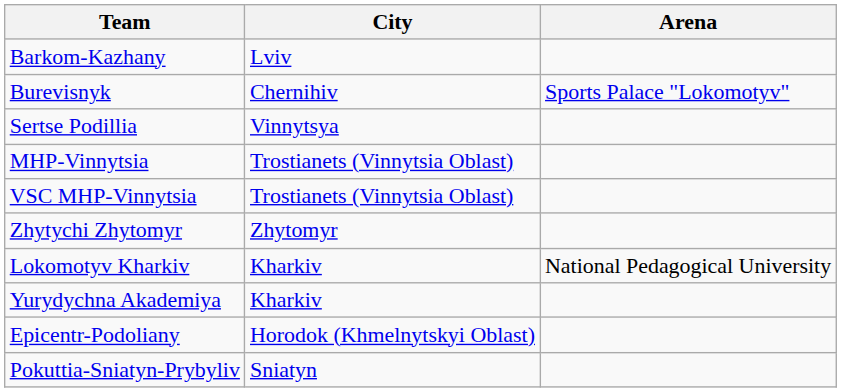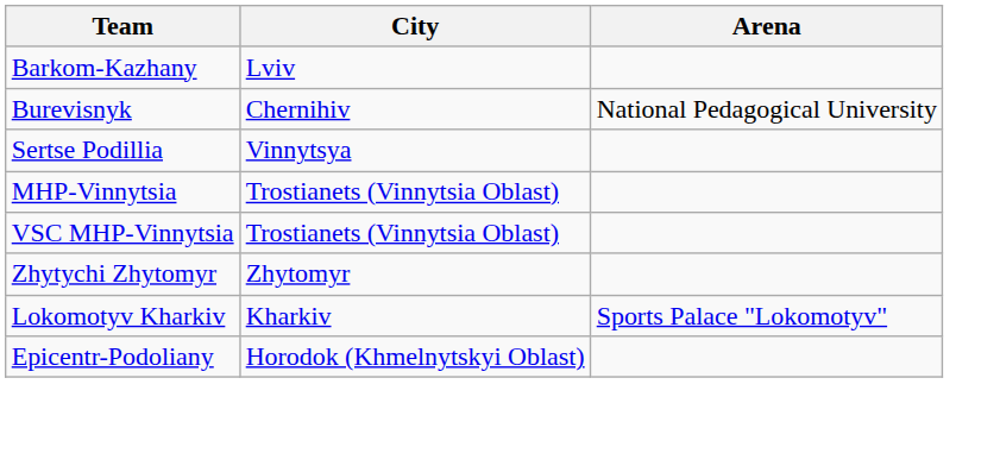 <table class="wikitable sortable">
 <tr>
 <th>Team</th>
 <th>City</th>
 <th>Arena</th>
 </tr>
 <tr>
 <td><a href='#'>Barkom-Kazhany</a></td>
 <td><a href='#'>Lviv</a></td>
 <td></td>
 </tr>
 <tr>
 <td><a href='#'>Burevisnyk</a></td>
 <td><a href='#'>Chernihiv</a></td>
-<td><a href='#'>Sports Palace "Lokomotyv"</a></td>
+<td>National Pedagogical University</td>
 </tr>
 <tr>
 <td><a href='#'>Sertse Podillia</a></td>
 <td><a href='#'>Vinnytsya</a></td>
 <td></td>
 </tr>
 <tr>
 <td><a href='#'>MHP-Vinnytsia</a></td>
 <td><a href='#'>Trostianets (Vinnytsia Oblast)</a></td>
 <td></td>
 </tr>
 <tr>
 <td><a href='#'>VSC MHP-Vinnytsia</a></td>
 <td><a href='#'>Trostianets (Vinnytsia Oblast)</a></td>
 <td></td>
 </tr>
 <tr>
 <td><a href='#'>Zhytychi Zhytomyr</a></td>
 <td><a href='#'>Zhytomyr</a></td>
 <td></td>
 </tr>
 <tr>
 <td><a href='#'>Lokomotyv Kharkiv</a></td>
 <td><a href='#'>Kharkiv</a></td>
-<td>National Pedagogical University</td>
-</tr>
-<tr>
-<td><a href='#'>Yurydychna Akademiya</a></td>
-<td><a href='#'>Kharkiv</a></td>
-<td></td>
+<td><a href='#'>Sports Palace "Lokomotyv"</a></td>
 </tr>
 <tr>
 <td><a href='#'>Epicentr-Podoliany</a></td>
 <td><a href='#'>Horodok (Khmelnytskyi Oblast)</a></td>
 <td></td>
 </tr>
-<tr>
-<td><a href='#'>Pokuttia-Sniatyn-Prybyliv</a></td>
-<td><a href='#'>Sniatyn</a></td>
-<td></td>
-</tr>
 </table>
